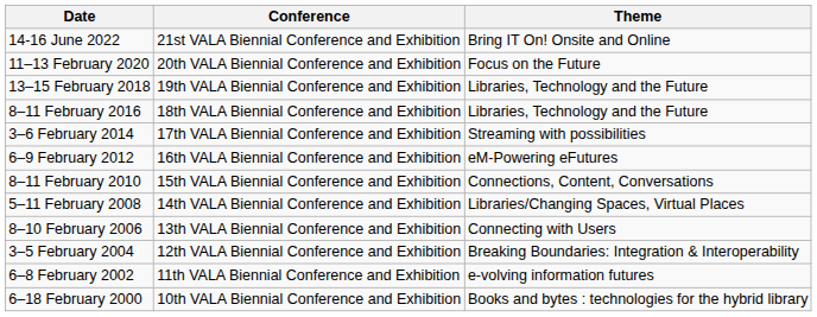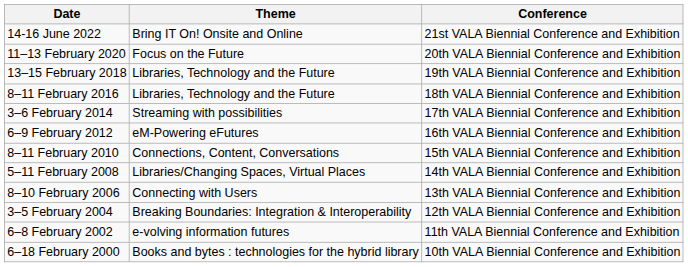 <table class="wikitable">
 <tr>
 <th>Date</th>
+<th>Theme</th>
 <th>Conference</th>
-<th>Theme</th>
 </tr>
 <tr>
 <td>14-16 June 2022</td>
+<td>Bring IT On! Onsite and Online</td>
 <td>21st VALA Biennial Conference and Exhibition</td>
-<td>Bring IT On! Onsite and Online</td>
 </tr>
 <tr>
 <td>11–13 February 2020</td>
+<td>Focus on the Future</td>
 <td>20th VALA Biennial Conference and Exhibition</td>
-<td>Focus on the Future</td>
 </tr>
 <tr>
 <td>13–15 February 2018</td>
+<td>Libraries, Technology and the Future</td>
 <td>19th VALA Biennial Conference and Exhibition</td>
-<td>Libraries, Technology and the Future</td>
 </tr>
 <tr>
 <td>8–11 February 2016</td>
+<td>Libraries, Technology and the Future</td>
 <td>18th VALA Biennial Conference and Exhibition</td>
-<td>Libraries, Technology and the Future</td>
 </tr>
 <tr>
 <td>3–6 February 2014</td>
+<td>Streaming with possibilities</td>
 <td>17th VALA Biennial Conference and Exhibition</td>
-<td>Streaming with possibilities</td>
 </tr>
 <tr>
 <td>6–9 February 2012</td>
+<td>eM-Powering eFutures</td>
 <td>16th VALA Biennial Conference and Exhibition</td>
-<td>eM-Powering eFutures</td>
 </tr>
 <tr>
 <td>8–11 February 2010</td>
+<td>Connections, Content, Conversations</td>
 <td>15th VALA Biennial Conference and Exhibition</td>
-<td>Connections, Content, Conversations</td>
 </tr>
 <tr>
 <td>5–11 February 2008</td>
+<td>Libraries/Changing Spaces, Virtual Places</td>
 <td>14th VALA Biennial Conference and Exhibition</td>
-<td>Libraries/Changing Spaces, Virtual Places</td>
 </tr>
 <tr>
 <td>8–10 February 2006</td>
+<td>Connecting with Users</td>
 <td>13th VALA Biennial Conference and Exhibition</td>
-<td>Connecting with Users</td>
 </tr>
 <tr>
 <td>3–5 February 2004</td>
+<td>Breaking Boundaries: Integration & Interoperability</td>
 <td>12th VALA Biennial Conference and Exhibition</td>
-<td>Breaking Boundaries: Integration & Interoperability</td>
 </tr>
 <tr>
 <td>6–8 February 2002</td>
+<td>e-volving information futures</td>
 <td>11th VALA Biennial Conference and Exhibition</td>
-<td>e-volving information futures</td>
 </tr>
 <tr>
 <td>6–18 February 2000</td>
+<td>Books and bytes : technologies for the hybrid library</td>
 <td>10th VALA Biennial Conference and Exhibition</td>
-<td>Books and bytes : technologies for the hybrid library</td>
 </tr>
 </table>
